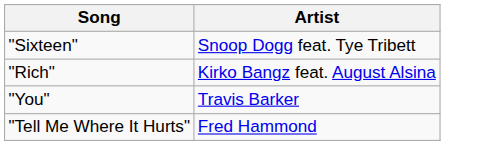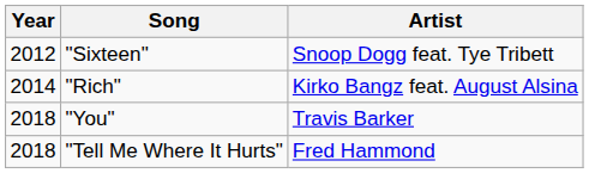 <table class="wikitable">
 <tr>
+<th>Year</th>
 <th>Song</th>
 <th>Artist</th>
 </tr>
 <tr>
+<td>2012</td>
 <td>"Sixteen"</td>
 <td><a href='#'>Snoop Dogg</a> feat. Tye Tribett</td>
 </tr>
 <tr>
+<td>2014</td>
 <td>"Rich"</td>
 <td><a href='#'>Kirko Bangz</a> feat. <a href='#'>August Alsina</a></td>
 </tr>
 <tr>
+<td>2018</td>
 <td>"You"</td>
 <td><a href='#'>Travis Barker</a></td>
 </tr>
 <tr>
+<td>2018</td>
 <td>"Tell Me Where It Hurts"</td>
 <td><a href='#'>Fred Hammond</a></td>
 </tr>
 </table>
